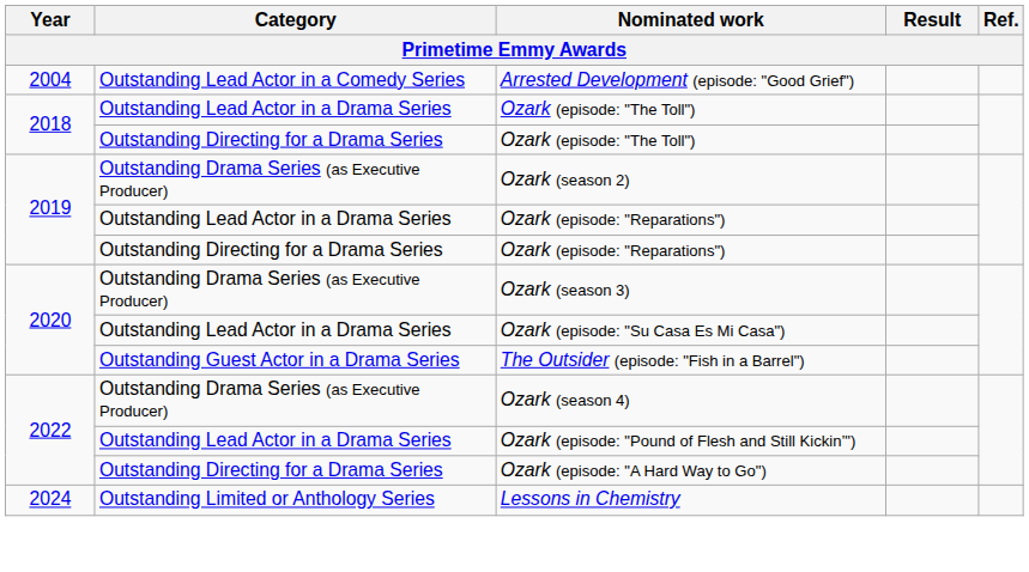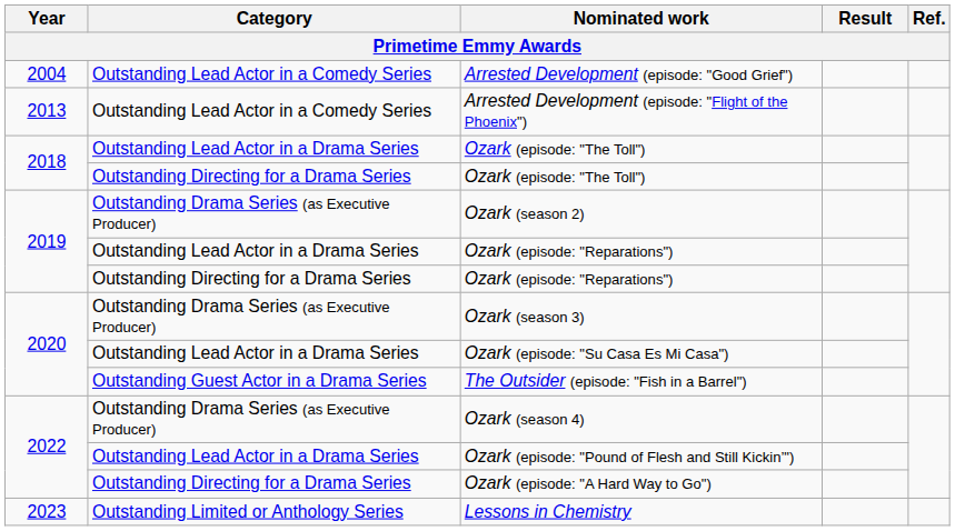 <table class=wikitable>
 <tr>
 <th scope="col" style="width:5em;">Year</th>
 <th scope="col" style="width:26em;">Category</th>
 <th scope="col" style="width:25em;">Nominated work</th>
 <th scope="col" style="width:5em;">Result</th>
 <th>Ref.</th>
 </tr>
 <tr>
 <th colspan=5><a href='#'>Primetime Emmy Awards</a></th>
 </tr>
 <tr>
 <td style="text-align:center;"><a href='#'>2004</a></td>
 <td><a href='#'>Outstanding Lead Actor in a Comedy Series</a></td>
 <td><em><a href='#'>Arrested Development</a></em> <small> (episode: "Good Grief") </small></td>
+<td></td>
+<td style="text-align:center;", rowspan=1></td>
+</tr>
+<tr>
+<td style="text-align:center;"><a href='#'>2013</a></td>
+<td>Outstanding Lead Actor in a Comedy Series</td>
+<td><em>Arrested Development</em> <small> (episode: "<a href='#'>Flight of the Phoenix</a>") </small></td>
 <td></td>
 <td style="text-align:center;", rowspan=1></td>
 </tr>
 <tr>
 <td style="text-align:center;", rowspan=2><a href='#'>2018</a></td>
 <td><a href='#'>Outstanding Lead Actor in a Drama Series</a></td>
 <td><em><a href='#'>Ozark</a></em> <small> (episode: "The Toll") </small></td>
 <td></td>
 <td style="text-align:center;", rowspan=2></td>
 </tr>
 <tr>
 <td><a href='#'>Outstanding Directing for a Drama Series</a></td>
 <td><em>Ozark</em> <small> (episode: "The Toll") </small></td>
 <td></td>
 </tr>
 <tr>
 <td style="text-align:center;", rowspan=3><a href='#'>2019</a></td>
 <td><a href='#'>Outstanding Drama Series</a> <small>(as Executive Producer)</small></td>
 <td><em>Ozark</em> <small> (season 2) </small></td>
 <td></td>
 <td style="text-align:center;", rowspan=3></td>
 </tr>
 <tr>
 <td>Outstanding Lead Actor in a Drama Series</td>
 <td><em>Ozark</em> <small> (episode: "Reparations") </small></td>
 <td></td>
 </tr>
 <tr>
 <td>Outstanding Directing for a Drama Series</td>
 <td><em>Ozark</em> <small> (episode: "Reparations") </small></td>
 <td></td>
 </tr>
 <tr>
 <td style="text-align:center;", rowspan="3"><a href='#'>2020</a></td>
 <td>Outstanding Drama Series <small>(as Executive Producer)</small></td>
 <td><em>Ozark</em> <small> (season 3) </small></td>
 <td></td>
 <td style="text-align:center;", rowspan=3></td>
 </tr>
 <tr>
 <td>Outstanding Lead Actor in a Drama Series</td>
 <td><em>Ozark</em> <small> (episode: "Su Casa Es Mi Casa") </small></td>
 <td></td>
 </tr>
 <tr>
 <td><a href='#'>Outstanding Guest Actor in a Drama Series</a></td>
 <td><em><a href='#'>The Outsider</a></em> <small> (episode: "Fish in a Barrel") </small></td>
 <td></td>
 </tr>
 <tr>
 <td style="text-align:center;", rowspan=3><a href='#'>2022</a></td>
 <td>Outstanding Drama Series <small>(as Executive Producer)</small></td>
 <td><em>Ozark</em> <small> (season 4) </small></td>
 <td></td>
 <td style="text-align:center;", rowspan=3></td>
 </tr>
 <tr>
 <td><a href='#'>Outstanding Lead Actor in a Drama Series</a></td>
 <td><em>Ozark</em> <small> (episode: "Pound of Flesh and Still Kickin’") </small></td>
 <td></td>
 </tr>
 <tr>
 <td><a href='#'>Outstanding Directing for a Drama Series</a></td>
 <td><em>Ozark</em> <small> (episode: "A Hard Way to Go") </small></td>
 <td></td>
 </tr>
 <tr>
-<td align="center"><a href='#'>2024</a></td>
+<td align="center"><a href='#'>2023</a></td>
 <td><a href='#'>Outstanding Limited or Anthology Series</a></td>
 <td><em><a href='#'>Lessons in Chemistry</a></em></td>
 <td></td>
 </tr>
 </table>
